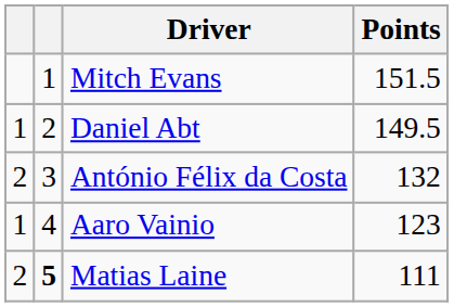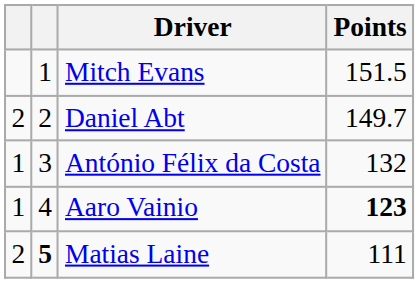 <table class="wikitable" style="font-size: 85%;">
 <tr>
 <th></th>
 <th></th>
 <th>Driver</th>
 <th>Points</th>
 </tr>
 <tr>
 <td align="left"></td>
 <td align="center">1</td>
 <td> <a href='#'>Mitch Evans</a></td>
 <td align="right">151.5</td>
 </tr>
 <tr>
-<td align="left"> 1</td>
+<td align="left"> 2</td>
 <td align="center">2</td>
 <td> <a href='#'>Daniel Abt</a></td>
-<td align="right">149.5</td>
+<td align="right">149.7</td>
 </tr>
 <tr>
-<td align="left"> 2</td>
+<td align="left"> 1</td>
 <td align="center">3</td>
 <td> <a href='#'>António Félix da Costa</a></td>
 <td align="right">132</td>
 </tr>
 <tr>
 <td align="left"> 1</td>
 <td align="center">4</td>
 <td> <a href='#'>Aaro Vainio</a></td>
-<td align="right">123</td>
+<td align="right"><strong>123</strong></td>
 </tr>
 <tr>
 <td align="left"> 2</td>
 <td align="center"><strong>5</strong></td>
 <td> <a href='#'>Matias Laine</a></td>
 <td align="right">111</td>
 </tr>
 </table>
